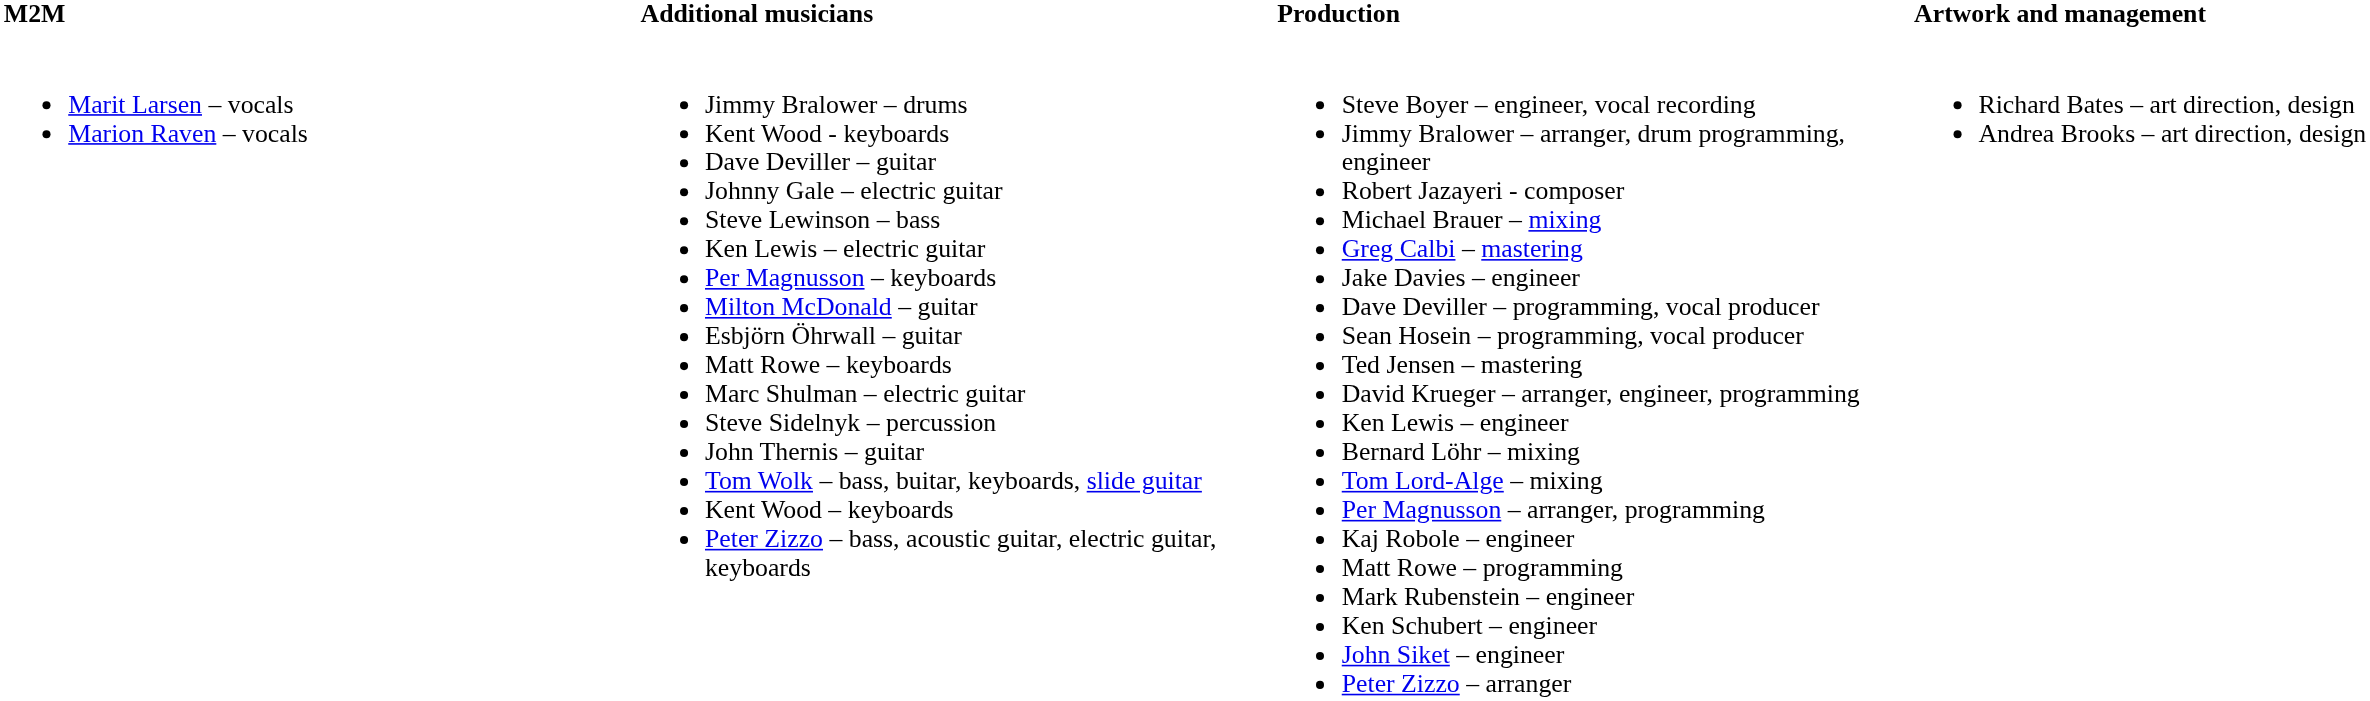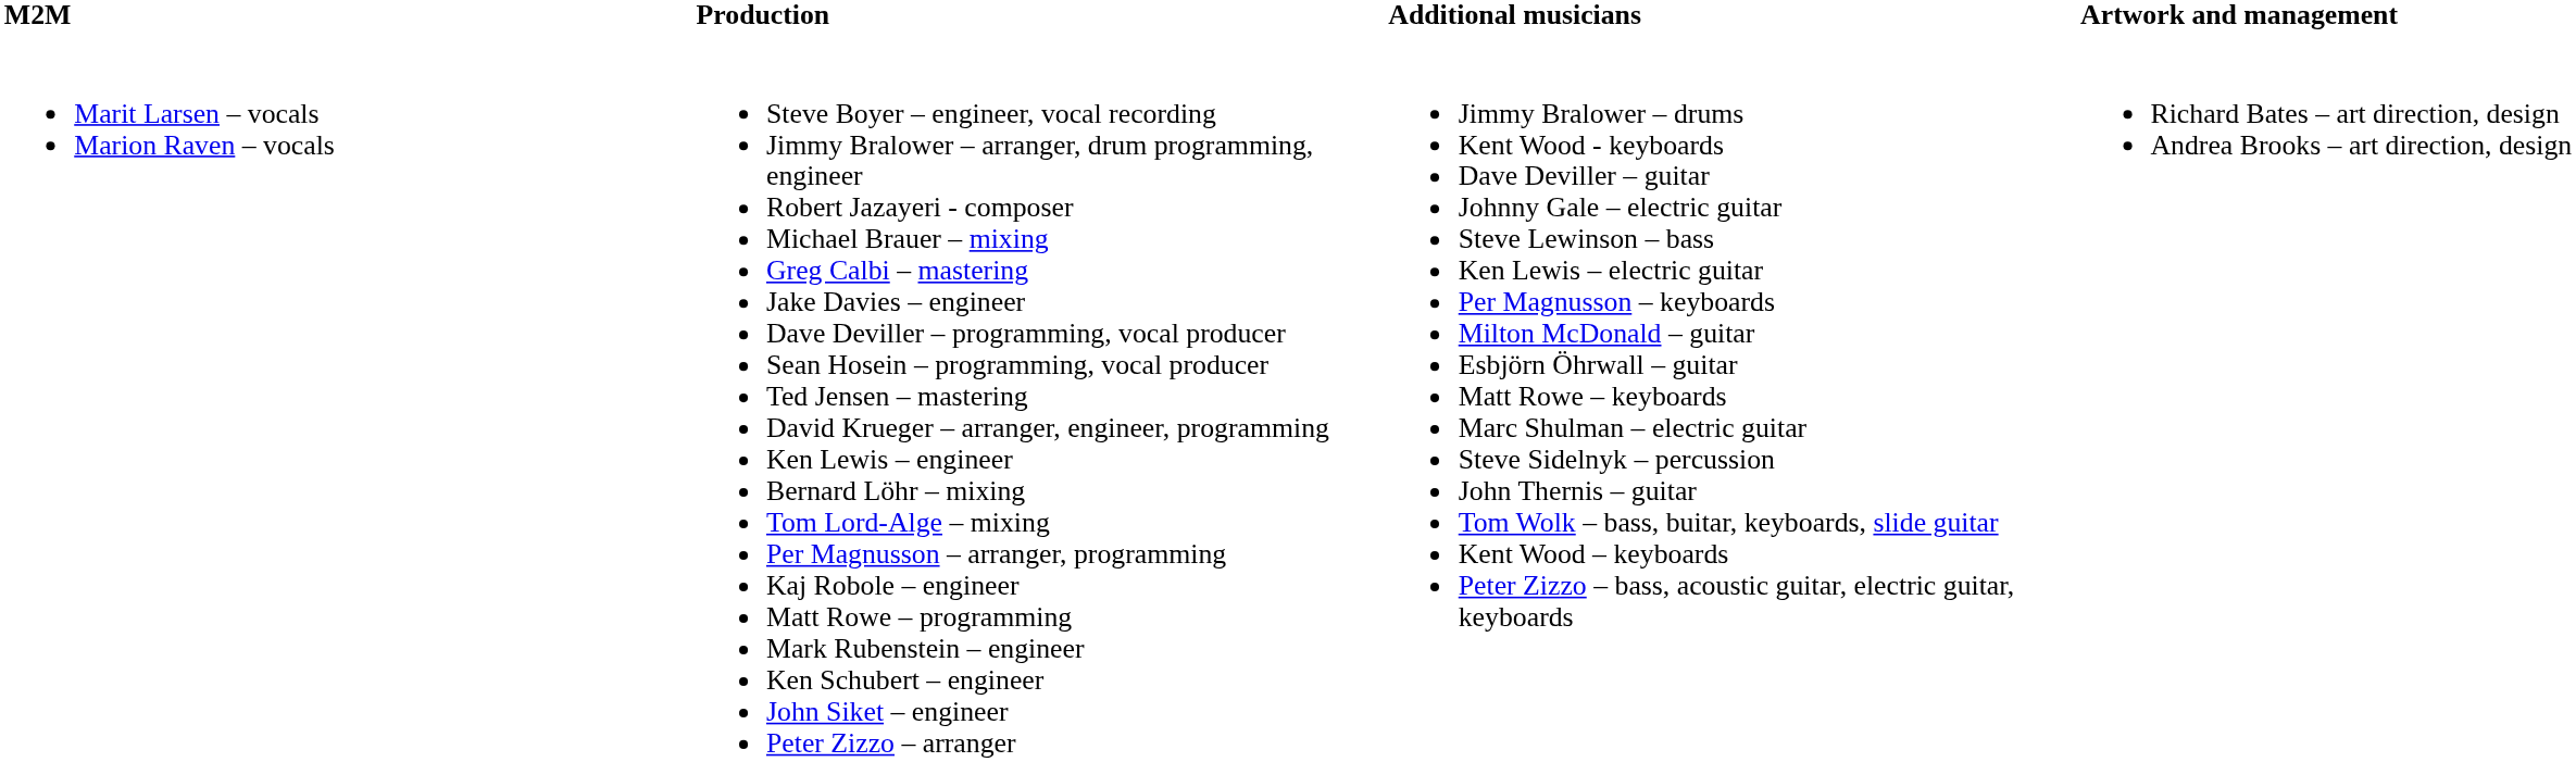 <table style="width:100%;">
 <tr>
 <th scope="col" style="text-align:left; width:25%;">M2M</th>
+<th scope="col" style="text-align:left; width:25%;">Production</th>
 <th scope="col" style="text-align:left; width:25%;">Additional musicians</th>
-<th scope="col" style="text-align:left; width:25%;">Production</th>
 <th scope="col" style="text-align:left; width:25%;">Artwork and management</th>
 </tr>
 <tr>
 <td style="vertical-align:top;"><br><ul><li><a href='#'>Marit Larsen</a> – vocals</li><li><a href='#'>Marion Raven</a> – vocals</li></ul></td>
+<td style="vertical-align:top;"><br><ul><li>Steve Boyer – engineer, vocal recording</li><li>Jimmy Bralower – arranger, drum programming, engineer</li><li>Robert Jazayeri - composer</li><li>Michael Brauer – <a href='#'>mixing</a></li><li><a href='#'>Greg Calbi</a> – <a href='#'>mastering</a></li><li>Jake Davies – engineer</li><li>Dave Deviller –  programming, vocal producer</li><li>Sean Hosein –  programming, vocal producer</li><li>Ted Jensen – mastering</li><li>David Krueger – arranger, engineer, programming</li><li>Ken Lewis – engineer</li><li>Bernard Löhr – mixing</li><li><a href='#'>Tom Lord-Alge</a> – mixing</li><li><a href='#'>Per Magnusson</a> – arranger, programming</li><li>Kaj Robole – engineer</li><li>Matt Rowe – programming</li><li>Mark Rubenstein – engineer</li><li>Ken Schubert  – engineer</li><li><a href='#'>John Siket</a> – engineer</li><li><a href='#'>Peter Zizzo</a> – arranger</li></ul></td>
 <td style="vertical-align:top;"><br><ul><li>Jimmy Bralower – drums</li><li>Kent Wood - keyboards</li><li>Dave Deviller – guitar</li><li>Johnny Gale – electric guitar</li><li>Steve Lewinson – bass</li><li>Ken Lewis – electric guitar</li><li><a href='#'>Per Magnusson</a> – keyboards</li><li><a href='#'>Milton McDonald</a> – guitar</li><li>Esbjörn Öhrwall – guitar</li><li>Matt Rowe – keyboards</li><li>Marc Shulman – electric guitar</li><li>Steve Sidelnyk – percussion</li><li>John Thernis – guitar</li><li><a href='#'>Tom Wolk</a> – bass, buitar, keyboards, <a href='#'>slide guitar</a></li><li>Kent Wood – keyboards</li><li><a href='#'>Peter Zizzo</a>  – bass, acoustic guitar, electric guitar, keyboards</li></ul></td>
-<td style="vertical-align:top;"><br><ul><li>Steve Boyer – engineer, vocal recording</li><li>Jimmy Bralower – arranger, drum programming, engineer</li><li>Robert Jazayeri - composer</li><li>Michael Brauer – <a href='#'>mixing</a></li><li><a href='#'>Greg Calbi</a> – <a href='#'>mastering</a></li><li>Jake Davies – engineer</li><li>Dave Deviller –  programming, vocal producer</li><li>Sean Hosein –  programming, vocal producer</li><li>Ted Jensen – mastering</li><li>David Krueger – arranger, engineer, programming</li><li>Ken Lewis – engineer</li><li>Bernard Löhr – mixing</li><li><a href='#'>Tom Lord-Alge</a> – mixing</li><li><a href='#'>Per Magnusson</a> – arranger, programming</li><li>Kaj Robole – engineer</li><li>Matt Rowe – programming</li><li>Mark Rubenstein – engineer</li><li>Ken Schubert  – engineer</li><li><a href='#'>John Siket</a> – engineer</li><li><a href='#'>Peter Zizzo</a> – arranger</li></ul></td>
 <td style="vertical-align:top;"><br><ul><li>Richard Bates – art direction, design</li><li>Andrea Brooks – art direction, design</li></ul></td>
 </tr>
 </table>
